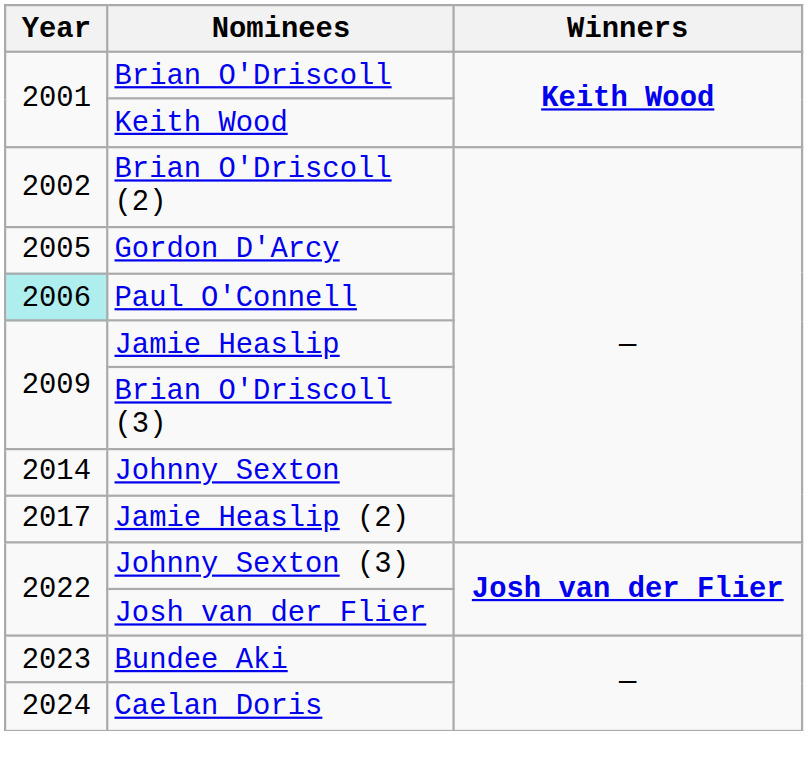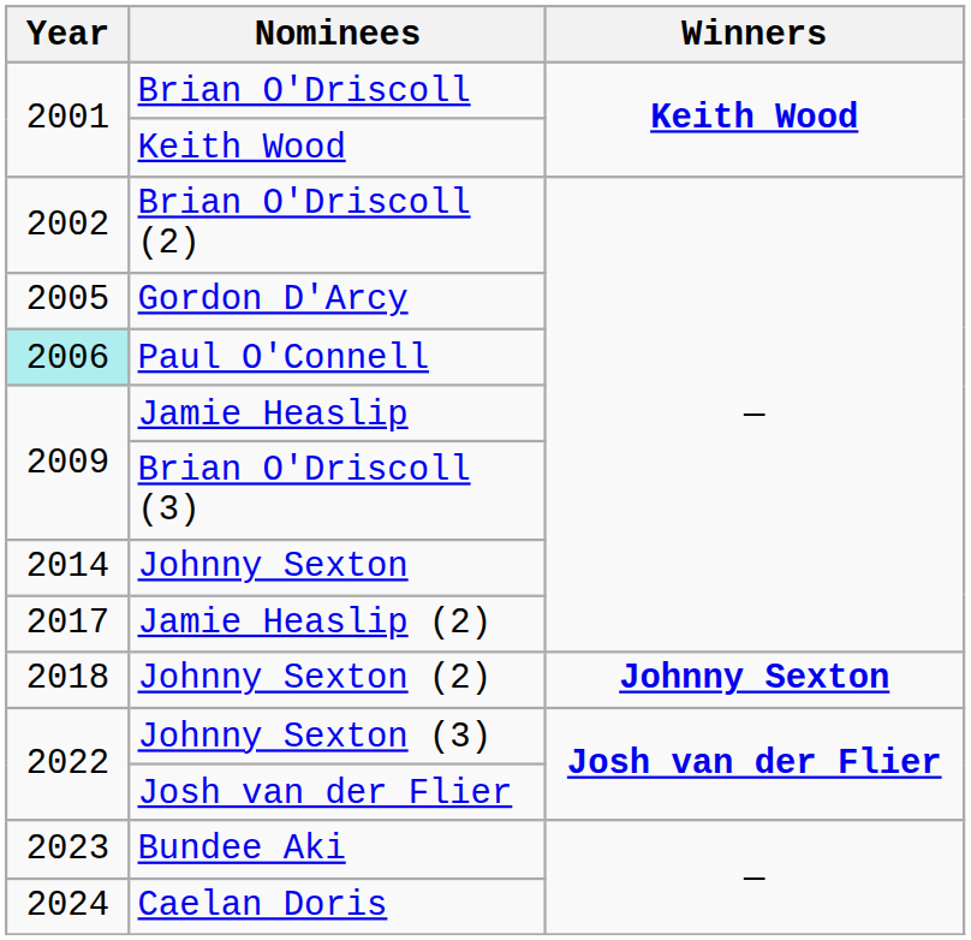 <table class="wikitable">
 <tr>
 <th width=40>Year</th>
 <th width=150>Nominees</th>
 <th width=150>Winners</th>
 </tr>
 <tr>
 <td align=center rowspan=2>2001</td>
 <td><a href='#'>Brian O'Driscoll</a></td>
 <td align=center rowspan=2><strong><a href='#'>Keith Wood</a></strong></td>
 </tr>
 <tr>
 <td><a href='#'>Keith Wood</a></td>
 </tr>
 <tr>
 <td align=center>2002</td>
 <td><a href='#'>Brian O'Driscoll</a> (2)</td>
 <td align=center rowspan=7>—</td>
 </tr>
 <tr>
 <td align=center>2005</td>
 <td><a href='#'>Gordon D'Arcy</a></td>
 </tr>
 <tr>
 <td align=center style="background: paleturquoise;">2006</td>
 <td><a href='#'>Paul O'Connell</a></td>
 </tr>
 <tr>
 <td align=center rowspan=2>2009</td>
 <td><a href='#'>Jamie Heaslip</a></td>
 </tr>
 <tr>
 <td><a href='#'>Brian O'Driscoll</a> (3)</td>
 </tr>
 <tr>
 <td align=center>2014</td>
 <td><a href='#'>Johnny Sexton</a></td>
 </tr>
 <tr>
 <td align=center>2017</td>
 <td><a href='#'>Jamie Heaslip</a> (2)</td>
 </tr>
 <tr>
+<td align=center>2018</td>
+<td><a href='#'>Johnny Sexton</a> (2)</td>
+<td align=center><strong><a href='#'>Johnny Sexton</a></strong></td>
+</tr>
+<tr>
 <td align=center rowspan=2>2022</td>
 <td><a href='#'>Johnny Sexton</a> (3)</td>
 <td align=center rowspan=2><strong><a href='#'>Josh van der Flier</a></strong></td>
 </tr>
 <tr>
 <td><a href='#'>Josh van der Flier</a></td>
 </tr>
 <tr>
 <td align=center>2023</td>
 <td><a href='#'>Bundee Aki</a></td>
 <td align=center rowspan=2>—</td>
 </tr>
 <tr>
 <td align=center>2024</td>
 <td><a href='#'>Caelan Doris</a></td>
 </tr>
 <tr>
 </tr>
 </table>
